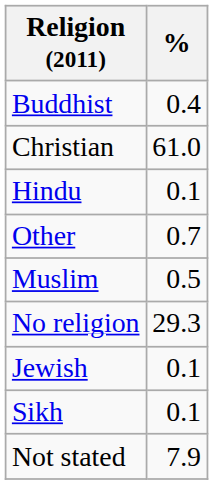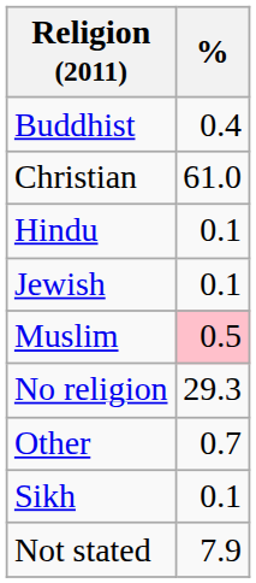 <table class="wikitable" style="float:right; text-align:right;">
 <tr>
 <th>Religion<br><small>(2011)</small></th>
 <th>%<br></th>
 </tr>
 <tr>
 <td align=left><a href='#'>Buddhist</a></td>
 <td>0.4</td>
 </tr>
 <tr>
 <td align=left>Christian</td>
 <td>61.0</td>
 </tr>
 <tr>
 <td align=left><a href='#'>Hindu</a></td>
 <td>0.1</td>
 </tr>
 <tr>
-<td align=left><a href='#'>Other</a></td>
-<td>0.7</td>
+<td align=left><a href='#'>Jewish</a></td>
+<td>0.1</td>
 </tr>
 <tr>
 <td align=left><a href='#'>Muslim</a></td>
-<td>0.5</td>
+<td style="background: pink;">0.5</td>
 </tr>
 <tr>
 <td align=left><a href='#'>No religion</a></td>
 <td>29.3</td>
 </tr>
 <tr>
-<td align=left><a href='#'>Jewish</a></td>
-<td>0.1</td>
+<td align=left><a href='#'>Other</a></td>
+<td>0.7</td>
 </tr>
 <tr>
 <td align=left><a href='#'>Sikh</a></td>
 <td>0.1</td>
 </tr>
 <tr>
 <td align=left>Not stated</td>
 <td>7.9</td>
 </tr>
 </table>
